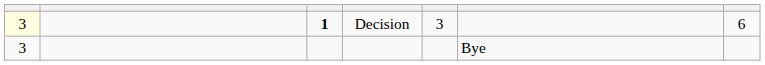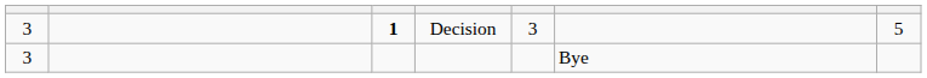 <table class="wikitable" style="text-align: center;">
 <tr>
 <th width=30></th>
 <th width=270></th>
 <th width=30></th>
 <th width=75></th>
 <th width=30></th>
 <th width=270></th>
 <th width=30></th>
 </tr>
 <tr>
-<td style="background: lightyellow;">3</td>
+<td>3</td>
 <td align=left><strong></strong></td>
 <td><strong>1</strong></td>
 <td>Decision</td>
 <td>3</td>
 <td align=left></td>
-<td>6</td>
+<td>5</td>
 </tr>
 <tr>
 <td>3</td>
 <td align=left><strong></strong></td>
 <td></td>
 <td></td>
 <td></td>
 <td align=left>Bye</td>
 <td></td>
 </tr>
 </table>
